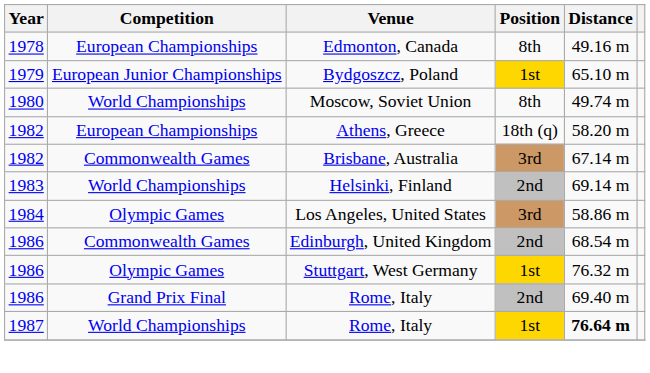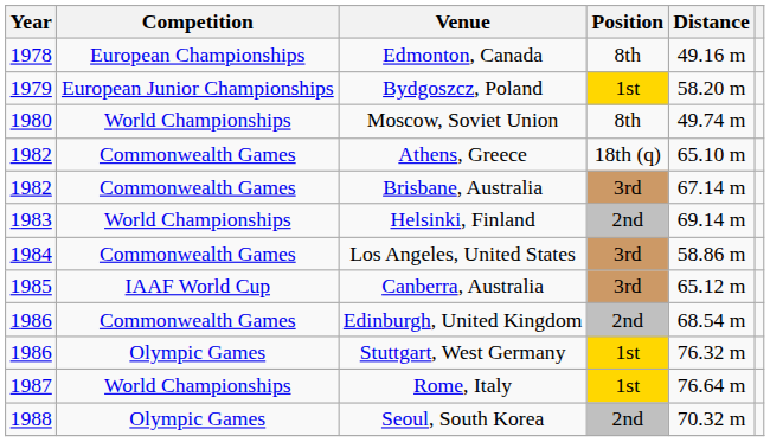 <table class=wikitable sortable style="text-align:center">
 <tr>
 <th scope="col">Year</th>
 <th scope="col">Competition</th>
 <th scope="col">Venue</th>
 <th scope="col">Position</th>
 <th scope="col">Distance</th>
 <th scope="col"></th>
 </tr>
 <tr>
 <td><a href='#'>1978</a></td>
 <td><a href='#'>European Championships</a></td>
 <td><a href='#'>Edmonton</a>, Canada</td>
 <td>8th</td>
 <td>49.16 m</td>
 <td></td>
 </tr>
 <tr>
 <td><a href='#'>1979</a></td>
 <td><a href='#'>European Junior Championships</a></td>
 <td><a href='#'>Bydgoszcz</a>, Poland</td>
 <td bgcolor=gold>1st</td>
-<td>65.10 m</td>
+<td>58.20 m</td>
 <td></td>
 </tr>
 <tr>
 <td><a href='#'>1980</a></td>
 <td><a href='#'>World Championships</a></td>
 <td>Moscow, Soviet Union</td>
 <td>8th</td>
 <td>49.74 m</td>
 <td></td>
 </tr>
 <tr>
 <td><a href='#'>1982</a></td>
-<td><a href='#'>European Championships</a></td>
+<td><a href='#'>Commonwealth Games</a></td>
 <td><a href='#'>Athens</a>, Greece</td>
 <td>18th (q)</td>
-<td>58.20 m</td>
+<td>65.10 m</td>
 <td></td>
 </tr>
 <tr>
 <td><a href='#'>1982</a></td>
 <td><a href='#'>Commonwealth Games</a></td>
 <td><a href='#'>Brisbane</a>, Australia</td>
 <td bgcolor=cc9966>3rd</td>
 <td>67.14 m</td>
 <td></td>
 </tr>
 <tr>
 <td><a href='#'>1983</a></td>
 <td><a href='#'>World Championships</a></td>
 <td><a href='#'>Helsinki</a>, Finland</td>
 <td bgcolor=silver>2nd</td>
 <td>69.14 m</td>
 <td></td>
 </tr>
 <tr>
 <td><a href='#'>1984</a></td>
-<td><a href='#'>Olympic Games</a></td>
+<td><a href='#'>Commonwealth Games</a></td>
 <td>Los Angeles, United States</td>
 <td bgcolor=cc9966>3rd</td>
 <td>58.86 m</td>
+<td></td>
+</tr>
+<tr>
+<td><a href='#'>1985</a></td>
+<td><a href='#'>IAAF World Cup</a></td>
+<td><a href='#'>Canberra</a>, Australia</td>
+<td bgcolor=cc9966>3rd</td>
+<td>65.12 m</td>
 <td></td>
 </tr>
 <tr>
 <td><a href='#'>1986</a></td>
 <td><a href='#'>Commonwealth Games</a></td>
 <td><a href='#'>Edinburgh</a>, United Kingdom</td>
 <td bgcolor=silver>2nd</td>
 <td>68.54 m</td>
 <td></td>
 </tr>
 <tr>
 <td><a href='#'>1986</a></td>
 <td><a href='#'>Olympic Games</a></td>
 <td><a href='#'>Stuttgart</a>, West Germany</td>
 <td bgcolor=gold>1st</td>
 <td>76.32 m</td>
 <td></td>
 </tr>
 <tr>
-<td><a href='#'>1986</a></td>
-<td><a href='#'>Grand Prix Final</a></td>
-<td><a href='#'>Rome</a>, Italy</td>
-<td bgcolor=silver>2nd</td>
-<td>69.40 m</td>
-<td></td>
-</tr>
-<tr>
 <td><a href='#'>1987</a></td>
 <td><a href='#'>World Championships</a></td>
 <td><a href='#'>Rome</a>, Italy</td>
 <td bgcolor=gold>1st</td>
-<td><strong>76.64 m</strong></td>
+<td>76.64 m</td>
+<td></td>
+</tr>
+<tr>
+<td><a href='#'>1988</a></td>
+<td><a href='#'>Olympic Games</a></td>
+<td><a href='#'>Seoul</a>, South Korea</td>
+<td bgcolor=silver>2nd</td>
+<td>70.32 m</td>
 <td></td>
 </tr>
 <tr>
 </tr>
 </table>
